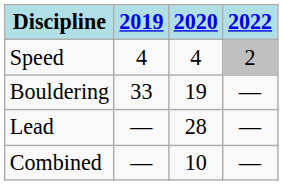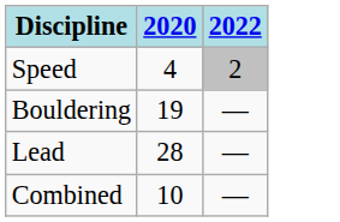 <table class="wikitable" style="text-align: center;">
 <tr>
 <th style="background: #b0e0e6;">Discipline</th>
-<th style="background: #b0e0e6;"><a href='#'>2019</a></th>
 <th style="background: #b0e0e6;"><a href='#'>2020</a></th>
 <th style="background: #b0e0e6;"><a href='#'>2022</a></th>
 </tr>
 <tr>
 <td align="left">Speed</td>
 <td>4</td>
-<td>4</td>
 <td style="background: silver">2</td>
 </tr>
 <tr>
 <td align="left">Bouldering</td>
-<td>33</td>
 <td>19</td>
 <td>—</td>
 </tr>
 <tr>
 <td align="left">Lead</td>
-<td>—</td>
 <td>28</td>
 <td>—</td>
 </tr>
 <tr>
 <td align="left">Combined</td>
-<td>—</td>
 <td>10</td>
 <td>—</td>
 </tr>
 </table>
